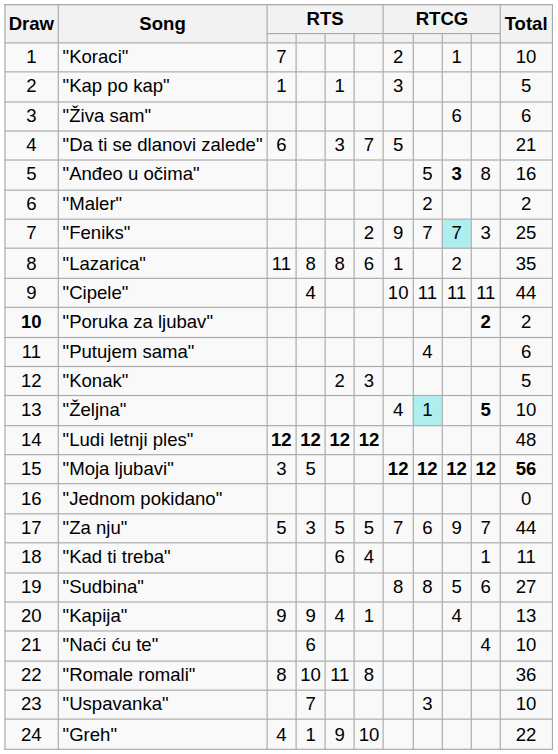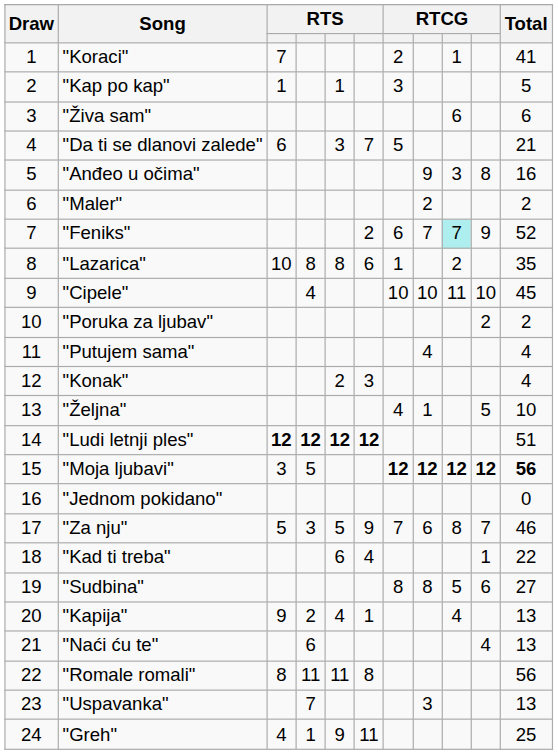 <table class="wikitable plainrowheaders" style="margin: 1em auto 1em auto; text-align:center;">
 <tr>
 </tr>
 <tr>
 <th rowspan="2">Draw</th>
 <th rowspan="2">Song</th>
 <th colspan="4">RTS</th>
 <th colspan="4">RTCG</th>
 <th rowspan="2">Total</th>
 </tr>
 <tr>
 <th></th>
 <th></th>
 <th></th>
 <th></th>
 <th></th>
 <th></th>
 <th></th>
 <th></th>
 </tr>
 <tr>
 <td>1</td>
 <td align="left">"Koraci"</td>
 <td>7</td>
 <td></td>
 <td></td>
 <td></td>
 <td>2</td>
 <td></td>
 <td>1</td>
 <td></td>
-<td>10</td>
+<td>41</td>
 </tr>
 <tr>
 <td>2</td>
 <td align="left">"Kap po kap"</td>
 <td>1</td>
 <td></td>
 <td>1</td>
 <td></td>
 <td>3</td>
 <td></td>
 <td></td>
 <td></td>
 <td>5</td>
 </tr>
 <tr>
 <td>3</td>
 <td align="left">"Živa sam"</td>
 <td></td>
 <td></td>
 <td></td>
 <td></td>
 <td></td>
 <td></td>
 <td>6</td>
 <td></td>
 <td>6</td>
 </tr>
 <tr>
 <td>4</td>
 <td align="left">"Da ti se dlanovi zalede"</td>
 <td>6</td>
 <td></td>
 <td>3</td>
 <td>7</td>
 <td>5</td>
 <td></td>
 <td></td>
 <td></td>
 <td>21</td>
 </tr>
 <tr>
 <td>5</td>
 <td align="left">"Anđeo u očima"</td>
 <td></td>
 <td></td>
 <td></td>
 <td></td>
 <td></td>
-<td>5</td>
-<td><strong>3</strong></td>
+<td>9</td>
+<td>3</td>
 <td>8</td>
 <td>16</td>
 </tr>
 <tr>
 <td>6</td>
 <td align="left">"Maler"</td>
 <td></td>
 <td></td>
 <td></td>
 <td></td>
 <td></td>
 <td>2</td>
 <td></td>
 <td></td>
 <td>2</td>
 </tr>
 <tr>
 <td>7</td>
 <td align="left">"Feniks"</td>
 <td></td>
 <td></td>
 <td></td>
 <td>2</td>
-<td>9</td>
+<td>6</td>
 <td>7</td>
 <td style="background: paleturquoise;">7</td>
-<td>3</td>
-<td>25</td>
+<td>9</td>
+<td>52</td>
 </tr>
 <tr>
 <td>8</td>
 <td align="left">"Lazarica"</td>
-<td>11</td>
+<td>10</td>
 <td>8</td>
 <td>8</td>
 <td>6</td>
 <td>1</td>
 <td></td>
 <td>2</td>
 <td></td>
 <td>35</td>
 </tr>
 <tr>
 <td>9</td>
 <td align="left">"Cipele"</td>
 <td></td>
 <td>4</td>
 <td></td>
 <td></td>
 <td>10</td>
+<td>10</td>
 <td>11</td>
-<td>11</td>
-<td>11</td>
-<td>44</td>
+<td>10</td>
+<td>45</td>
 </tr>
 <tr>
-<td><strong>10</strong></td>
+<td>10</td>
 <td align="left">"Poruka za ljubav"</td>
 <td></td>
 <td></td>
 <td></td>
 <td></td>
 <td></td>
 <td></td>
 <td></td>
-<td><strong>2</strong></td>
+<td>2</td>
 <td>2</td>
 </tr>
 <tr>
 <td>11</td>
 <td align="left">"Putujem sama"</td>
 <td></td>
 <td></td>
 <td></td>
 <td></td>
 <td></td>
 <td>4</td>
 <td></td>
 <td></td>
-<td>6</td>
+<td>4</td>
 </tr>
 <tr>
 <td>12</td>
 <td align="left">"Konak"</td>
 <td></td>
 <td></td>
 <td>2</td>
 <td>3</td>
 <td></td>
 <td></td>
 <td></td>
 <td></td>
-<td>5</td>
+<td>4</td>
 </tr>
 <tr>
 <td>13</td>
 <td align="left">"Željna"</td>
 <td></td>
 <td></td>
 <td></td>
 <td></td>
 <td>4</td>
-<td style="background: paleturquoise;">1</td>
+<td>1</td>
 <td></td>
-<td><strong>5</strong></td>
+<td>5</td>
 <td>10</td>
 </tr>
 <tr>
 <td>14</td>
 <td align="left">"Ludi letnji ples"</td>
 <td><strong>12</strong></td>
 <td><strong>12</strong></td>
 <td><strong>12</strong></td>
 <td><strong>12</strong></td>
 <td></td>
 <td></td>
 <td></td>
 <td></td>
-<td>48</td>
+<td>51</td>
 </tr>
 <tr>
 <td>15</td>
 <td align="left">"Moja ljubavi"</td>
 <td>3</td>
 <td>5</td>
 <td></td>
 <td></td>
 <td><strong>12</strong></td>
 <td><strong>12</strong></td>
 <td><strong>12</strong></td>
 <td><strong>12</strong></td>
 <td><strong>56</strong></td>
 </tr>
 <tr>
 <td>16</td>
 <td align="left">"Jednom pokidano"</td>
 <td></td>
 <td></td>
 <td></td>
 <td></td>
 <td></td>
 <td></td>
 <td></td>
 <td></td>
 <td>0</td>
 </tr>
 <tr>
 <td>17</td>
 <td align="left">"Za nju"</td>
 <td>5</td>
 <td>3</td>
 <td>5</td>
-<td>5</td>
+<td>9</td>
 <td>7</td>
 <td>6</td>
-<td>9</td>
+<td>8</td>
 <td>7</td>
-<td>44</td>
+<td>46</td>
 </tr>
 <tr>
 <td>18</td>
 <td align="left">"Kad ti treba"</td>
 <td></td>
 <td></td>
 <td>6</td>
 <td>4</td>
 <td></td>
 <td></td>
 <td></td>
 <td>1</td>
-<td>11</td>
+<td>22</td>
 </tr>
 <tr>
 <td>19</td>
 <td align="left">"Sudbina"</td>
 <td></td>
 <td></td>
 <td></td>
 <td></td>
 <td>8</td>
 <td>8</td>
 <td>5</td>
 <td>6</td>
 <td>27</td>
 </tr>
 <tr>
 <td>20</td>
 <td align="left">"Kapija"</td>
 <td>9</td>
-<td>9</td>
+<td>2</td>
 <td>4</td>
 <td>1</td>
 <td></td>
 <td></td>
 <td>4</td>
 <td></td>
 <td>13</td>
 </tr>
 <tr>
 <td>21</td>
 <td align="left">"Naći ću te"</td>
 <td></td>
 <td>6</td>
 <td></td>
 <td></td>
 <td></td>
 <td></td>
 <td></td>
 <td>4</td>
-<td>10</td>
+<td>13</td>
 </tr>
 <tr>
 <td>22</td>
 <td align="left">"Romale romali"</td>
 <td>8</td>
-<td>10</td>
+<td>11</td>
 <td>11</td>
 <td>8</td>
 <td></td>
 <td></td>
 <td></td>
 <td></td>
-<td>36</td>
+<td>56</td>
 </tr>
 <tr>
 <td>23</td>
 <td align="left">"Uspavanka"</td>
 <td></td>
 <td>7</td>
 <td></td>
 <td></td>
 <td></td>
 <td>3</td>
 <td></td>
 <td></td>
-<td>10</td>
+<td>13</td>
 </tr>
 <tr>
 <td>24</td>
 <td align="left">"Greh"</td>
 <td>4</td>
 <td>1</td>
 <td>9</td>
-<td>10</td>
+<td>11</td>
 <td></td>
 <td></td>
 <td></td>
 <td></td>
-<td>22</td>
+<td>25</td>
 </tr>
 </table>
